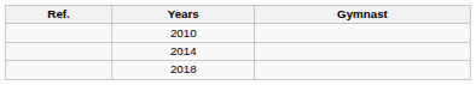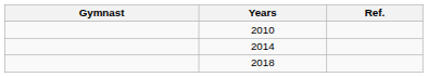 <table class="wikitable sortable" width=50% style="text-align:center;">
 <tr>
+<th>Gymnast</th>
+<th>Years</th>
 <th class="unsortable">Ref.</th>
-<th>Years</th>
-<th>Gymnast</th>
 </tr>
 <tr>
 <td></td>
 <td>2010</td>
 <td></td>
 </tr>
 <tr>
 <td></td>
 <td>2014</td>
 <td></td>
 </tr>
 <tr>
 <td></td>
 <td>2018</td>
 <td></td>
 </tr>
 </table>
